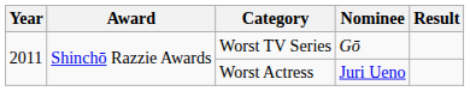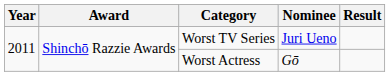 <table class="wikitable">
 <tr style="background:#b0c4de; text-align:center;">
 <th>Year</th>
 <th>Award</th>
 <th>Category</th>
 <th>Nominee</th>
 <th>Result</th>
 </tr>
 <tr>
 <td rowspan=2>2011</td>
 <td rowspan=2><a href='#'>Shinchō</a> Razzie Awards</td>
 <td>Worst TV Series</td>
-<td><em>Gō</em></td>
+<td><a href='#'>Juri Ueno</a></td>
 <td></td>
 </tr>
 <tr>
 <td>Worst Actress</td>
-<td><a href='#'>Juri Ueno</a></td>
+<td><em>Gō</em></td>
 <td></td>
 </tr>
 </table>
